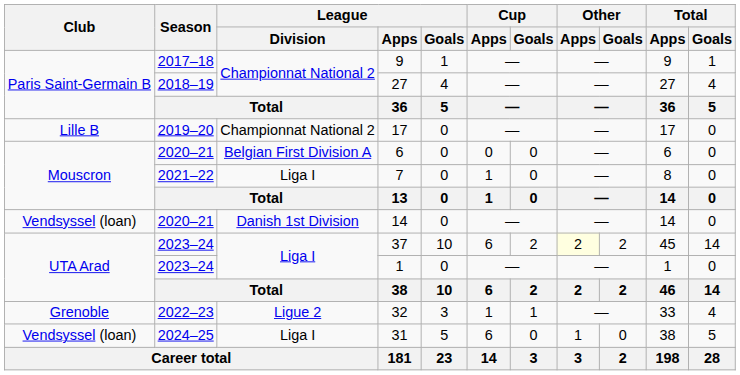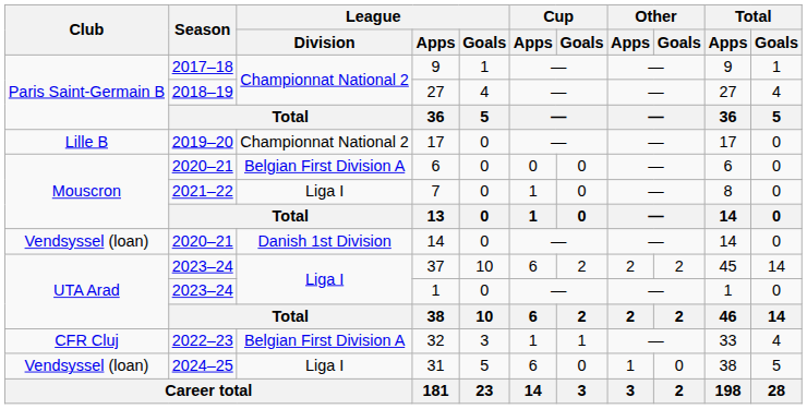 <table class="wikitable", style="text-align:Center">
 <tr>
 <th rowspan="2">Club</th>
 <th rowspan="2">Season</th>
 <th colspan="3">League</th>
 <th colspan="2">Cup</th>
 <th colspan="2">Other</th>
 <th colspan="2">Total</th>
 </tr>
 <tr>
 <th>Division</th>
 <th>Apps</th>
 <th>Goals</th>
 <th>Apps</th>
 <th>Goals</th>
 <th>Apps</th>
 <th>Goals</th>
 <th>Apps</th>
 <th>Goals</th>
 </tr>
 <tr>
 <td rowspan="3"><a href='#'>Paris Saint-Germain B</a></td>
 <td><a href='#'>2017–18</a></td>
 <td rowspan="2"><a href='#'>Championnat National 2</a></td>
 <td>9</td>
 <td>1</td>
 <td colspan="2">—</td>
 <td colspan="2">—</td>
 <td>9</td>
 <td>1</td>
 </tr>
 <tr>
 <td><a href='#'>2018–19</a></td>
 <td>27</td>
 <td>4</td>
 <td colspan="2">—</td>
 <td colspan="2">—</td>
 <td>27</td>
 <td>4</td>
 </tr>
 <tr>
 <th colspan="2">Total</th>
 <th>36</th>
 <th>5</th>
 <th colspan="2">—</th>
 <th colspan="2">—</th>
 <th>36</th>
 <th>5</th>
 </tr>
 <tr>
 <td><a href='#'>Lille B</a></td>
 <td><a href='#'>2019–20</a></td>
 <td>Championnat National 2</td>
 <td>17</td>
 <td>0</td>
 <td colspan="2">—</td>
 <td colspan="2">—</td>
 <td>17</td>
 <td>0</td>
 </tr>
 <tr>
 <td rowspan="3"><a href='#'>Mouscron</a></td>
 <td><a href='#'>2020–21</a></td>
 <td><a href='#'>Belgian First Division A</a></td>
 <td>6</td>
 <td>0</td>
 <td>0</td>
 <td>0</td>
 <td colspan="2">—</td>
 <td>6</td>
 <td>0</td>
 </tr>
 <tr>
 <td><a href='#'>2021–22</a></td>
 <td>Liga I</td>
 <td>7</td>
 <td>0</td>
 <td>1</td>
 <td>0</td>
 <td colspan="2">—</td>
 <td>8</td>
 <td>0</td>
 </tr>
 <tr>
 <th colspan="2">Total</th>
 <th>13</th>
 <th>0</th>
 <th>1</th>
 <th>0</th>
 <th colspan="2">—</th>
 <th>14</th>
 <th>0</th>
 </tr>
 <tr>
 <td><a href='#'>Vendsyssel</a> (loan)</td>
 <td><a href='#'>2020–21</a></td>
 <td><a href='#'>Danish 1st Division</a></td>
 <td>14</td>
 <td>0</td>
 <td colspan="2">—</td>
 <td colspan="2">—</td>
 <td>14</td>
 <td>0</td>
 </tr>
 <tr>
 <td rowspan="3"><a href='#'>UTA Arad</a></td>
 <td><a href='#'>2023–24</a></td>
 <td rowspan="2"><a href='#'>Liga I</a></td>
 <td>37</td>
 <td>10</td>
 <td>6</td>
 <td>2</td>
-<td style="background: lightyellow;">2</td>
+<td>2</td>
 <td>2</td>
 <td>45</td>
 <td>14</td>
 </tr>
 <tr>
 <td><a href='#'>2023–24</a></td>
 <td>1</td>
 <td>0</td>
 <td colspan="2">—</td>
 <td colspan="2">—</td>
 <td>1</td>
 <td>0</td>
 </tr>
 <tr>
 <th colspan="2">Total</th>
 <th>38</th>
 <th>10</th>
 <th>6</th>
 <th>2</th>
 <th>2</th>
 <th>2</th>
 <th>46</th>
 <th>14</th>
 </tr>
 <tr>
-<td><a href='#'>Grenoble</a></td>
+<td><a href='#'>CFR Cluj</a></td>
 <td><a href='#'>2022–23</a></td>
-<td><a href='#'>Ligue 2</a></td>
+<td><a href='#'>Belgian First Division A</a></td>
 <td>32</td>
 <td>3</td>
 <td>1</td>
 <td>1</td>
 <td colspan="2">—</td>
 <td>33</td>
 <td>4</td>
 </tr>
 <tr>
 <td><a href='#'>Vendsyssel</a> (loan)</td>
 <td><a href='#'>2024–25</a></td>
 <td>Liga I</td>
 <td>31</td>
 <td>5</td>
 <td>6</td>
 <td>0</td>
 <td>1</td>
 <td>0</td>
 <td>38</td>
 <td>5</td>
 </tr>
 <tr>
 <th colspan="3">Career total</th>
 <th>181</th>
 <th>23</th>
 <th>14</th>
 <th>3</th>
 <th>3</th>
 <th>2</th>
 <th>198</th>
 <th>28</th>
 </tr>
 </table>
